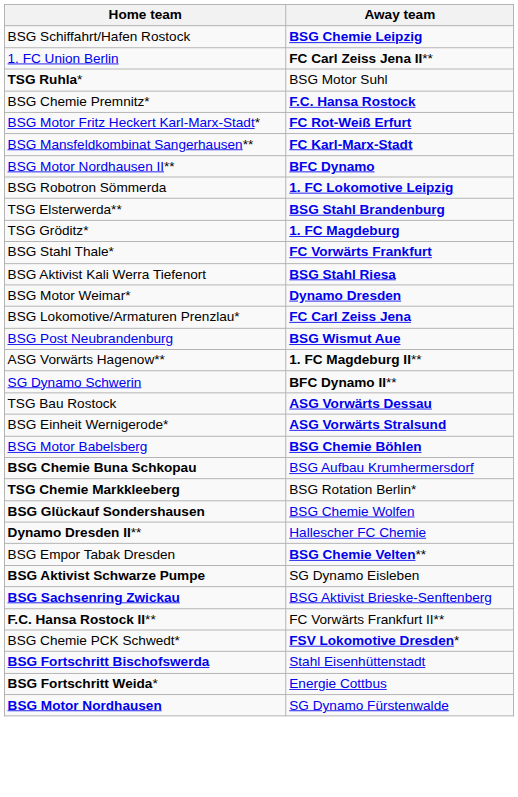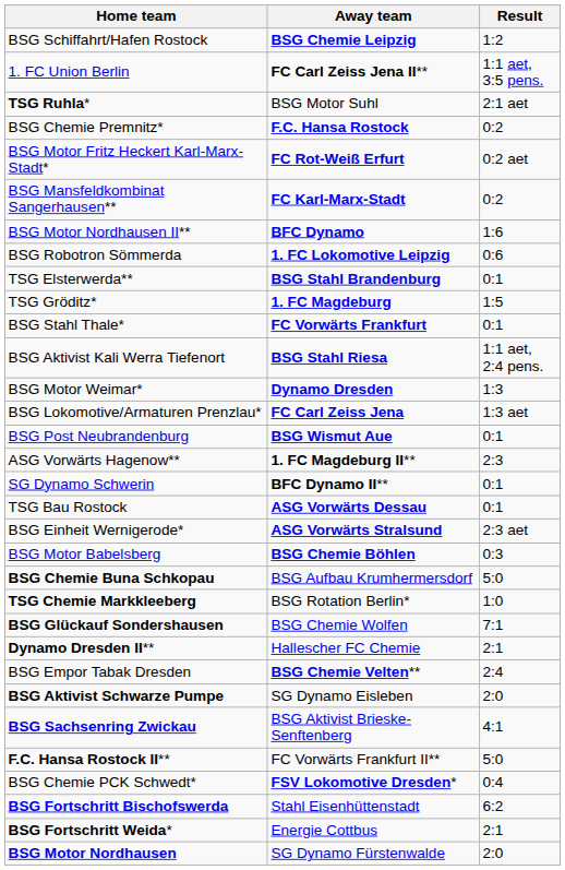 <table class="wikitable" style="width:600px;">
 <tr>
 <th>Home team</th>
 <th>Away team</th>
+<th style="width:80px;">Result</th>
 </tr>
 <tr>
 <td>BSG Schiffahrt/Hafen Rostock</td>
 <td><strong><a href='#'>BSG Chemie Leipzig</a></strong></td>
+<td>1:2</td>
 </tr>
 <tr>
 <td><a href='#'>1. FC Union Berlin</a></td>
 <td><strong>FC Carl Zeiss Jena II</strong>**</td>
+<td>1:1 <a href='#'>aet</a>, 3:5 <a href='#'>pens.</a></td>
 </tr>
 <tr>
 <td><strong>TSG Ruhla</strong>*</td>
 <td>BSG Motor Suhl</td>
+<td>2:1 aet</td>
 </tr>
 <tr>
 <td>BSG Chemie Premnitz*</td>
 <td><strong><a href='#'>F.C. Hansa Rostock</a></strong></td>
+<td>0:2</td>
 </tr>
 <tr>
 <td><a href='#'>BSG Motor Fritz Heckert Karl-Marx-Stadt</a>*</td>
 <td><strong><a href='#'>FC Rot-Weiß Erfurt</a></strong></td>
+<td>0:2 aet</td>
 </tr>
 <tr>
 <td><a href='#'>BSG Mansfeldkombinat Sangerhausen</a>**</td>
 <td><strong><a href='#'>FC Karl-Marx-Stadt</a></strong></td>
+<td>0:2</td>
 </tr>
 <tr>
 <td><a href='#'>BSG Motor Nordhausen II</a>**</td>
 <td><strong><a href='#'>BFC Dynamo</a></strong></td>
+<td>1:6</td>
 </tr>
 <tr>
 <td>BSG Robotron Sömmerda</td>
 <td><strong><a href='#'>1. FC Lokomotive Leipzig</a></strong></td>
+<td>0:6</td>
 </tr>
 <tr>
 <td>TSG Elsterwerda**</td>
 <td><strong><a href='#'>BSG Stahl Brandenburg</a></strong></td>
+<td>0:1</td>
 </tr>
 <tr>
 <td>TSG Gröditz*</td>
 <td><strong><a href='#'>1. FC Magdeburg</a></strong></td>
+<td>1:5</td>
 </tr>
 <tr>
 <td>BSG Stahl Thale*</td>
 <td><strong><a href='#'>FC Vorwärts Frankfurt</a></strong></td>
+<td>0:1</td>
 </tr>
 <tr>
 <td>BSG Aktivist Kali Werra Tiefenort</td>
 <td><strong><a href='#'>BSG Stahl Riesa</a></strong></td>
+<td>1:1 aet, 2:4 pens.</td>
 </tr>
 <tr>
 <td>BSG Motor Weimar*</td>
 <td><strong><a href='#'>Dynamo Dresden</a></strong></td>
+<td>1:3</td>
 </tr>
 <tr>
 <td>BSG Lokomotive/Armaturen Prenzlau*</td>
 <td><strong><a href='#'>FC Carl Zeiss Jena</a></strong></td>
+<td>1:3 aet</td>
 </tr>
 <tr>
 <td><a href='#'>BSG Post Neubrandenburg</a></td>
 <td><strong><a href='#'>BSG Wismut Aue</a></strong></td>
+<td>0:1</td>
 </tr>
 <tr>
 <td>ASG Vorwärts Hagenow**</td>
 <td><strong>1. FC Magdeburg II</strong>**</td>
+<td>2:3</td>
 </tr>
 <tr>
 <td><a href='#'>SG Dynamo Schwerin</a></td>
 <td><strong> BFC Dynamo II</strong>**</td>
+<td>0:1</td>
 </tr>
 <tr>
 <td>TSG Bau Rostock</td>
 <td><strong><a href='#'>ASG Vorwärts Dessau</a></strong></td>
+<td>0:1</td>
 </tr>
 <tr>
 <td>BSG Einheit Wernigerode*</td>
 <td><strong><a href='#'>ASG Vorwärts Stralsund</a></strong></td>
+<td>2:3 aet</td>
 </tr>
 <tr>
 <td><a href='#'>BSG Motor Babelsberg</a></td>
 <td><strong><a href='#'>BSG Chemie Böhlen</a></strong></td>
+<td>0:3</td>
 </tr>
 <tr>
 <td><strong>BSG Chemie Buna Schkopau</strong></td>
 <td><a href='#'>BSG Aufbau Krumhermersdorf</a></td>
+<td>5:0</td>
 </tr>
 <tr>
 <td><strong>TSG Chemie Markkleeberg</strong></td>
 <td>BSG Rotation Berlin*</td>
+<td>1:0</td>
 </tr>
 <tr>
 <td><strong>BSG Glückauf Sondershausen</strong></td>
 <td><a href='#'>BSG Chemie Wolfen</a></td>
+<td>7:1</td>
 </tr>
 <tr>
 <td><strong>Dynamo Dresden II</strong>**</td>
 <td><a href='#'>Hallescher FC Chemie</a></td>
+<td>2:1</td>
 </tr>
 <tr>
 <td>BSG Empor Tabak Dresden</td>
 <td><strong><a href='#'>BSG Chemie Velten</a></strong>**</td>
+<td>2:4</td>
 </tr>
 <tr>
 <td><strong>BSG Aktivist Schwarze Pumpe</strong></td>
 <td>SG Dynamo Eisleben</td>
+<td>2:0</td>
 </tr>
 <tr>
 <td><strong><a href='#'>BSG Sachsenring Zwickau</a></strong></td>
 <td><a href='#'>BSG Aktivist Brieske-Senftenberg</a></td>
+<td>4:1</td>
 </tr>
 <tr>
 <td><strong>F.C. Hansa Rostock II</strong>**</td>
 <td>FC Vorwärts Frankfurt II**</td>
+<td>5:0</td>
 </tr>
 <tr>
 <td>BSG Chemie PCK Schwedt*</td>
 <td><strong><a href='#'>FSV Lokomotive Dresden</a></strong>*</td>
+<td>0:4</td>
 </tr>
 <tr>
 <td><strong><a href='#'>BSG Fortschritt Bischofswerda</a></strong></td>
 <td><a href='#'>Stahl Eisenhüttenstadt</a></td>
+<td>6:2</td>
 </tr>
 <tr>
 <td><strong>BSG Fortschritt Weida</strong>*</td>
 <td><a href='#'>Energie Cottbus</a></td>
+<td>2:1</td>
 </tr>
 <tr>
 <td><strong><a href='#'>BSG Motor Nordhausen</a></strong></td>
 <td><a href='#'>SG Dynamo Fürstenwalde</a></td>
+<td>2:0</td>
 </tr>
 </table>
